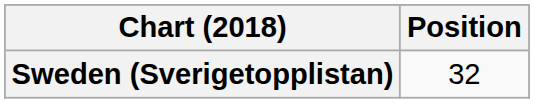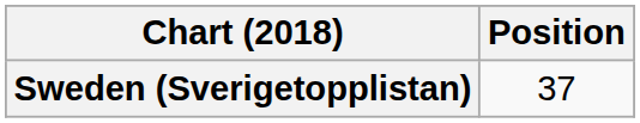 <table class="wikitable plainrowheaders" style="text-align:center">
 <tr>
 <th scope="col">Chart (2018)</th>
 <th scope="col">Position</th>
 </tr>
 <tr>
 <th scope="row">Sweden (Sverigetopplistan)</th>
-<td>32</td>
+<td>37</td>
 </tr>
 </table>
